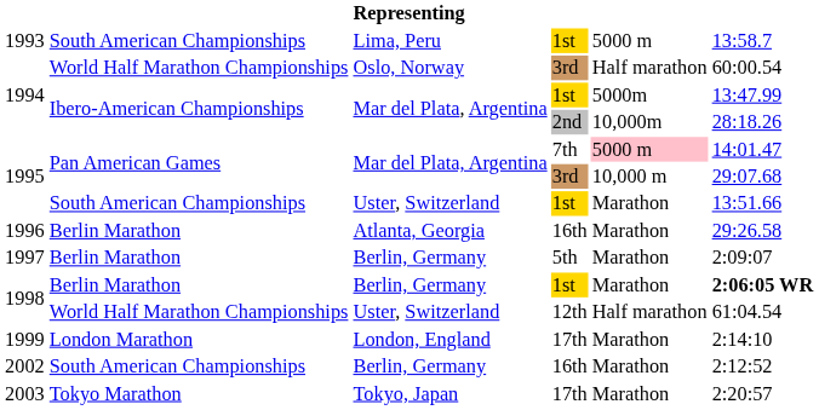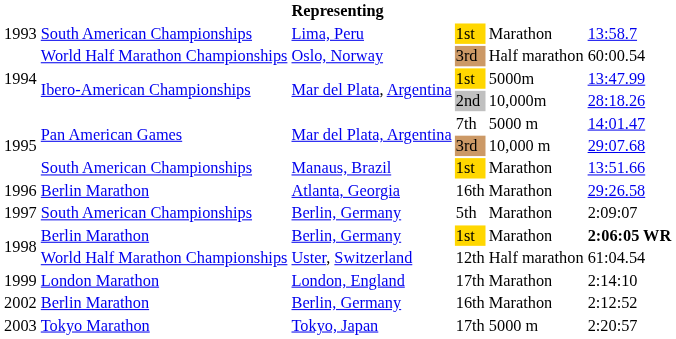 <table>
 <tr>
 <th colspan="6">Representing </th>
 </tr>
 <tr>
 <td>1993</td>
 <td><a href='#'>South American Championships</a></td>
 <td><a href='#'>Lima, Peru</a></td>
 <td bgcolor=gold>1st</td>
-<td>5000 m</td>
+<td>Marathon</td>
 <td><a href='#'>13:58.7</a></td>
 </tr>
 <tr>
 <td rowspan=3>1994</td>
 <td><a href='#'>World Half Marathon Championships</a></td>
 <td><a href='#'>Oslo, Norway</a></td>
 <td bgcolor="cc9966">3rd</td>
 <td>Half marathon</td>
 <td>60:00.54</td>
 </tr>
 <tr>
 <td rowspan=2><a href='#'>Ibero-American Championships</a></td>
 <td rowspan=2><a href='#'>Mar del Plata</a>, <a href='#'>Argentina</a></td>
 <td bgcolor=gold>1st</td>
 <td>5000m</td>
 <td><a href='#'>13:47.99</a></td>
 </tr>
 <tr>
 <td bgcolor=silver>2nd</td>
 <td>10,000m</td>
 <td><a href='#'>28:18.26</a></td>
 </tr>
 <tr>
 <td rowspan=3>1995</td>
 <td rowspan=2><a href='#'>Pan American Games</a></td>
 <td rowspan=2><a href='#'>Mar del Plata, Argentina</a></td>
 <td>7th</td>
-<td style="background: pink;">5000 m</td>
+<td>5000 m</td>
 <td><a href='#'>14:01.47</a></td>
 </tr>
 <tr>
 <td bgcolor="cc9966">3rd</td>
 <td>10,000 m</td>
 <td><a href='#'>29:07.68</a></td>
 </tr>
 <tr>
 <td><a href='#'>South American Championships</a></td>
-<td><a href='#'>Uster</a>, <a href='#'>Switzerland</a></td>
+<td><a href='#'>Manaus, Brazil</a></td>
 <td bgcolor=gold>1st</td>
 <td>Marathon</td>
 <td><a href='#'>13:51.66</a></td>
 </tr>
 <tr>
 <td>1996</td>
 <td><a href='#'>Berlin Marathon</a></td>
 <td><a href='#'>Atlanta, Georgia</a></td>
 <td>16th</td>
 <td>Marathon</td>
 <td><a href='#'>29:26.58</a></td>
 </tr>
 <tr>
 <td>1997</td>
-<td><a href='#'>Berlin Marathon</a></td>
+<td><a href='#'>South American Championships</a></td>
 <td><a href='#'>Berlin, Germany</a></td>
 <td>5th</td>
 <td>Marathon</td>
 <td>2:09:07</td>
 </tr>
 <tr>
 <td rowspan=2>1998</td>
 <td><a href='#'>Berlin Marathon</a></td>
 <td><a href='#'>Berlin, Germany</a></td>
 <td bgcolor="gold">1st</td>
 <td>Marathon</td>
 <td><strong>2:06:05 WR</strong></td>
 </tr>
 <tr>
 <td><a href='#'>World Half Marathon Championships</a></td>
 <td><a href='#'>Uster</a>, <a href='#'>Switzerland</a></td>
 <td bgcolor=>12th</td>
 <td>Half marathon</td>
 <td>61:04.54</td>
 </tr>
 <tr>
 <td>1999</td>
 <td><a href='#'>London Marathon</a></td>
 <td><a href='#'>London, England</a></td>
 <td>17th</td>
 <td>Marathon</td>
 <td>2:14:10</td>
 </tr>
 <tr>
 <td>2002</td>
-<td><a href='#'>South American Championships</a></td>
+<td><a href='#'>Berlin Marathon</a></td>
 <td><a href='#'>Berlin, Germany</a></td>
 <td>16th</td>
 <td>Marathon</td>
 <td>2:12:52</td>
 </tr>
 <tr>
 <td>2003</td>
 <td><a href='#'>Tokyo Marathon</a></td>
 <td><a href='#'>Tokyo, Japan</a></td>
 <td>17th</td>
-<td>Marathon</td>
+<td>5000 m</td>
 <td>2:20:57</td>
 </tr>
 </table>
